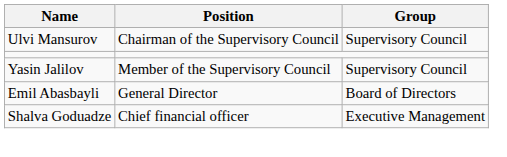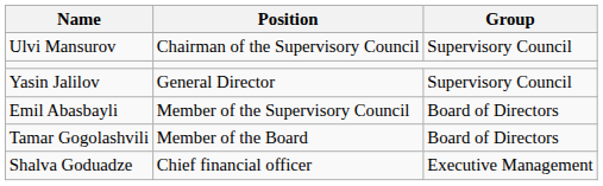 <table class="wikitable sortable">
 <tr>
 <th>Name</th>
 <th>Position</th>
 <th>Group</th>
 </tr>
 <tr>
 <td>Ulvi Mansurov</td>
 <td>Chairman of the Supervisory Council</td>
 <td>Supervisory Council</td>
 </tr>
 <tr>
 <td></td>
 </tr>
 <tr>
 <td>Yasin Jalilov</td>
-<td>Member of the Supervisory Council</td>
+<td>General Director</td>
 <td>Supervisory Council</td>
 </tr>
 <tr>
 <td>Emil Abasbayli</td>
-<td>General Director</td>
+<td>Member of the Supervisory Council</td>
+<td>Board of Directors</td>
+</tr>
+<tr>
+<td>Tamar Gogolashvili</td>
+<td>Member of the Board</td>
 <td>Board of Directors</td>
 </tr>
 <tr>
 <td>Shalva Goduadze</td>
 <td>Chief financial officer</td>
 <td>Executive Management</td>
 </tr>
 </table>
